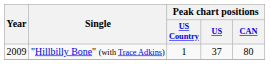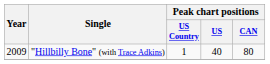 <table class="wikitable" style="text-align:center;">
 <tr>
 <th rowspan="2">Year</th>
 <th rowspan="2">Single</th>
 <th colspan="3">Peak chart positions</th>
 </tr>
 <tr style="font-size:smaller;">
 <th width="45"><a href='#'>US Country</a></th>
 <th width="45"><a href='#'>US</a></th>
 <th width="45"><a href='#'>CAN</a></th>
 </tr>
 <tr>
 <td>2009</td>
 <td align="left">"<a href='#'>Hillbilly Bone</a>" <small>(with <a href='#'>Trace Adkins</a>)</small></td>
 <td>1</td>
-<td>37</td>
+<td>40</td>
 <td>80</td>
 </tr>
 <tr>
 </tr>
 </table>
